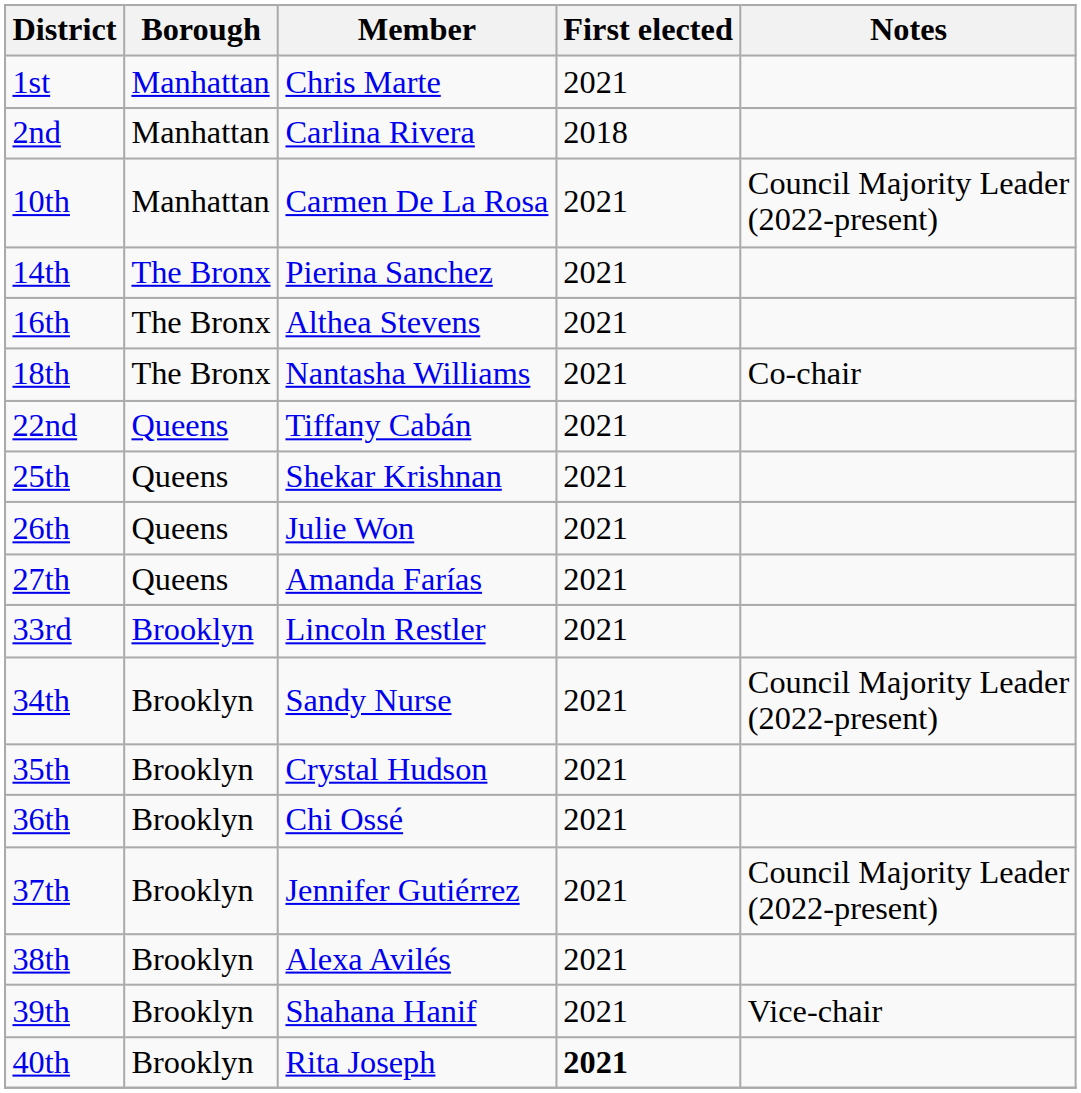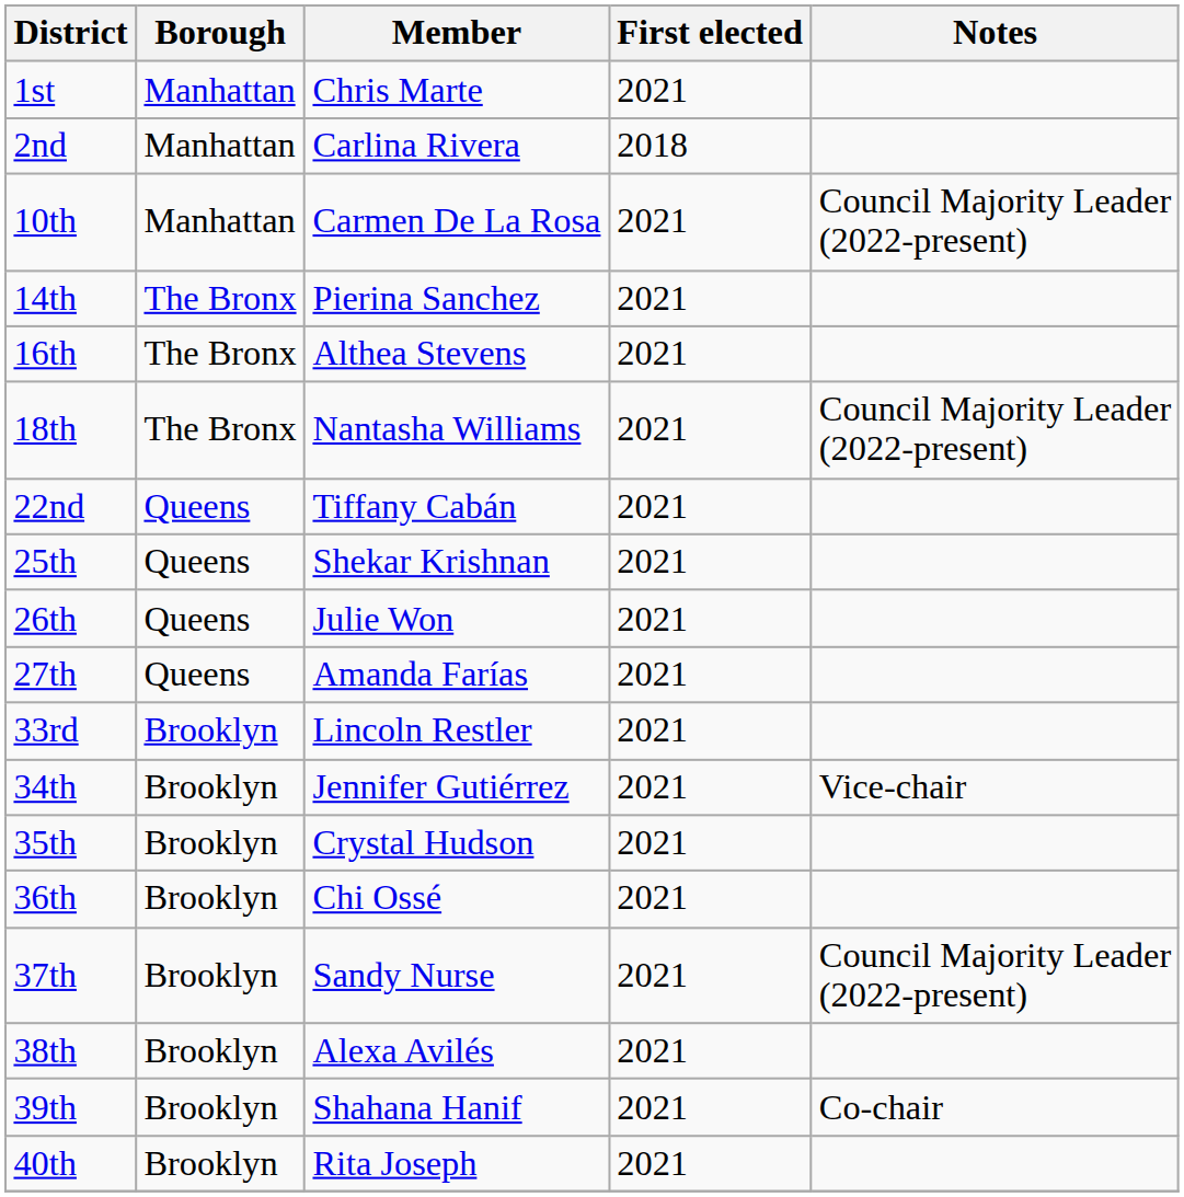 <table class="wikitable sortable"; id="votingmembers">
 <tr style="vertical-align:bottom">
 <th>District</th>
 <th>Borough</th>
 <th>Member</th>
 <th>First elected</th>
 <th>Notes</th>
 </tr>
 <tr>
 <td><a href='#'>1st</a></td>
 <td><a href='#'>Manhattan</a></td>
 <td><a href='#'>Chris Marte</a></td>
 <td>2021</td>
 <td></td>
 </tr>
 <tr>
 <td><a href='#'>2nd</a></td>
 <td>Manhattan</td>
 <td><a href='#'>Carlina Rivera</a></td>
 <td>2018</td>
 <td></td>
 </tr>
 <tr>
 <td><a href='#'>10th</a></td>
 <td>Manhattan</td>
 <td><a href='#'>Carmen De La Rosa</a></td>
 <td>2021</td>
 <td>Council Majority Leader<br>(2022-present)</td>
 </tr>
 <tr>
 <td><a href='#'>14th</a></td>
 <td><a href='#'>The Bronx</a></td>
 <td><a href='#'>Pierina Sanchez</a></td>
 <td>2021</td>
 <td></td>
 </tr>
 <tr>
 <td><a href='#'>16th</a></td>
 <td>The Bronx</td>
 <td><a href='#'>Althea Stevens</a></td>
 <td>2021</td>
 <td></td>
 </tr>
 <tr>
 <td><a href='#'>18th</a></td>
 <td>The Bronx</td>
 <td><a href='#'>Nantasha Williams</a></td>
 <td>2021</td>
-<td>Co-chair</td>
+<td>Council Majority Leader<br>(2022-present)</td>
 </tr>
 <tr>
 <td><a href='#'>22nd</a></td>
 <td><a href='#'>Queens</a></td>
 <td><a href='#'>Tiffany Cabán</a></td>
 <td>2021</td>
 <td></td>
 </tr>
 <tr>
 <td><a href='#'>25th</a></td>
 <td>Queens</td>
 <td><a href='#'>Shekar Krishnan</a></td>
 <td>2021</td>
 <td></td>
 </tr>
 <tr>
 <td><a href='#'>26th</a></td>
 <td>Queens</td>
 <td><a href='#'>Julie Won</a></td>
 <td>2021</td>
 <td></td>
 </tr>
 <tr>
 <td><a href='#'>27th</a></td>
 <td>Queens</td>
 <td><a href='#'>Amanda Farías</a></td>
 <td>2021</td>
 <td></td>
 </tr>
 <tr>
 <td><a href='#'>33rd</a></td>
 <td><a href='#'>Brooklyn</a></td>
 <td><a href='#'>Lincoln Restler</a></td>
 <td>2021</td>
 <td></td>
 </tr>
 <tr>
 <td><a href='#'>34th</a></td>
 <td>Brooklyn</td>
-<td><a href='#'>Sandy Nurse</a></td>
+<td><a href='#'>Jennifer Gutiérrez</a></td>
 <td>2021</td>
-<td>Council Majority Leader<br>(2022-present)</td>
+<td>Vice-chair</td>
 </tr>
 <tr>
 <td><a href='#'>35th</a></td>
 <td>Brooklyn</td>
 <td><a href='#'>Crystal Hudson</a></td>
 <td>2021</td>
 <td></td>
 </tr>
 <tr>
 <td><a href='#'>36th</a></td>
 <td>Brooklyn</td>
 <td><a href='#'>Chi Ossé</a></td>
 <td>2021</td>
 <td></td>
 </tr>
 <tr>
 <td><a href='#'>37th</a></td>
 <td>Brooklyn</td>
-<td><a href='#'>Jennifer Gutiérrez</a></td>
+<td><a href='#'>Sandy Nurse</a></td>
 <td>2021</td>
 <td>Council Majority Leader<br>(2022-present)</td>
 </tr>
 <tr>
 <td><a href='#'>38th</a></td>
 <td>Brooklyn</td>
 <td><a href='#'>Alexa Avilés</a></td>
 <td>2021</td>
 <td></td>
 </tr>
 <tr>
 <td><a href='#'>39th</a></td>
 <td>Brooklyn</td>
 <td><a href='#'>Shahana Hanif</a></td>
 <td>2021</td>
-<td>Vice-chair</td>
+<td>Co-chair</td>
 </tr>
 <tr>
 <td><a href='#'>40th</a></td>
 <td>Brooklyn</td>
 <td><a href='#'>Rita Joseph</a></td>
-<td><strong>2021</strong></td>
+<td>2021</td>
 <td></td>
 </tr>
 <tr>
 </tr>
 </table>
